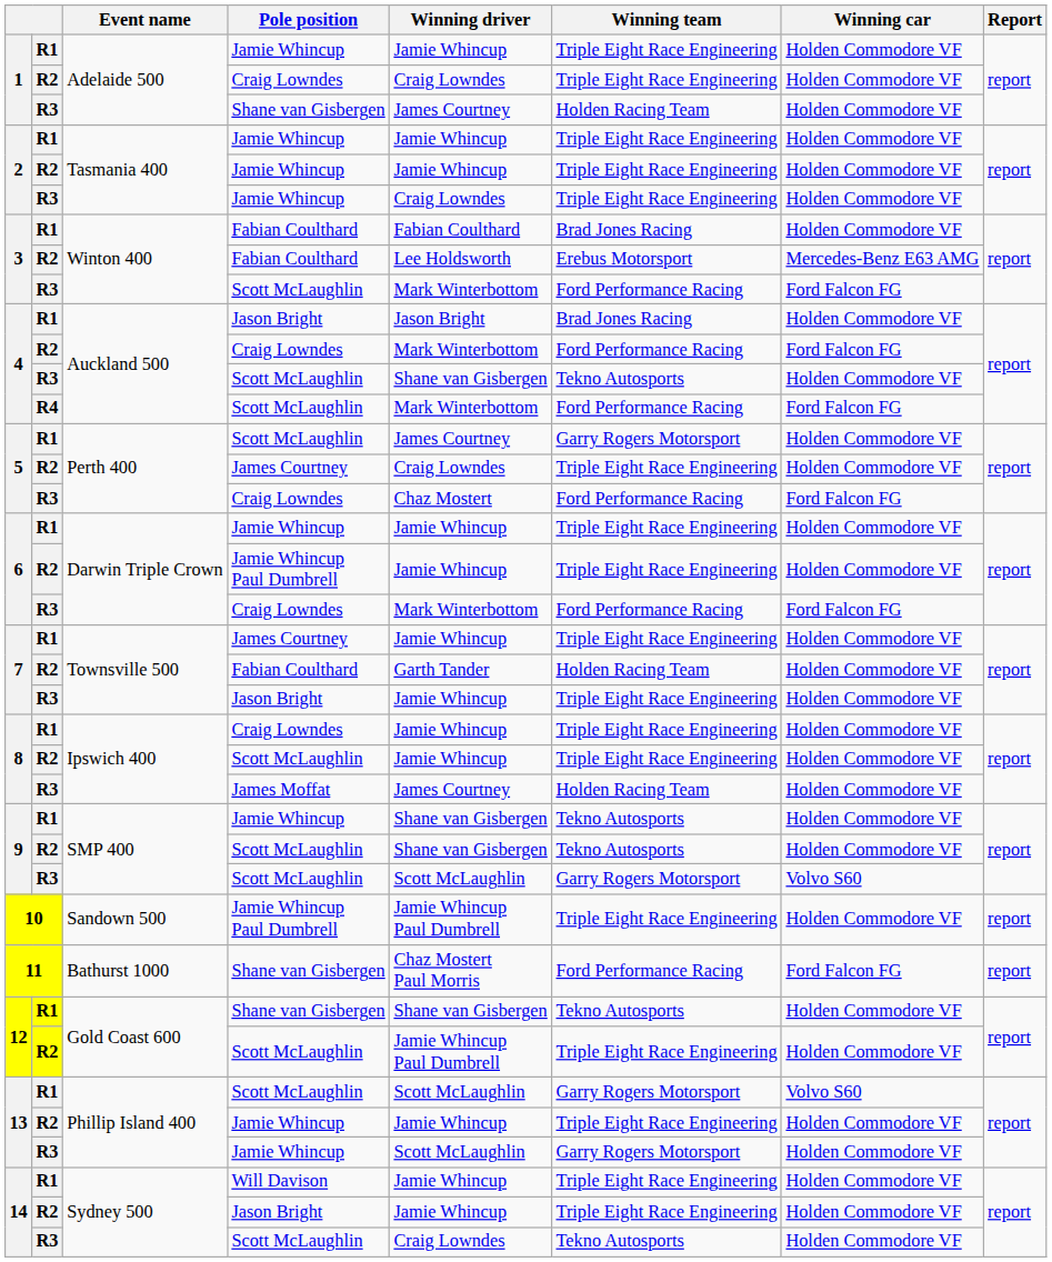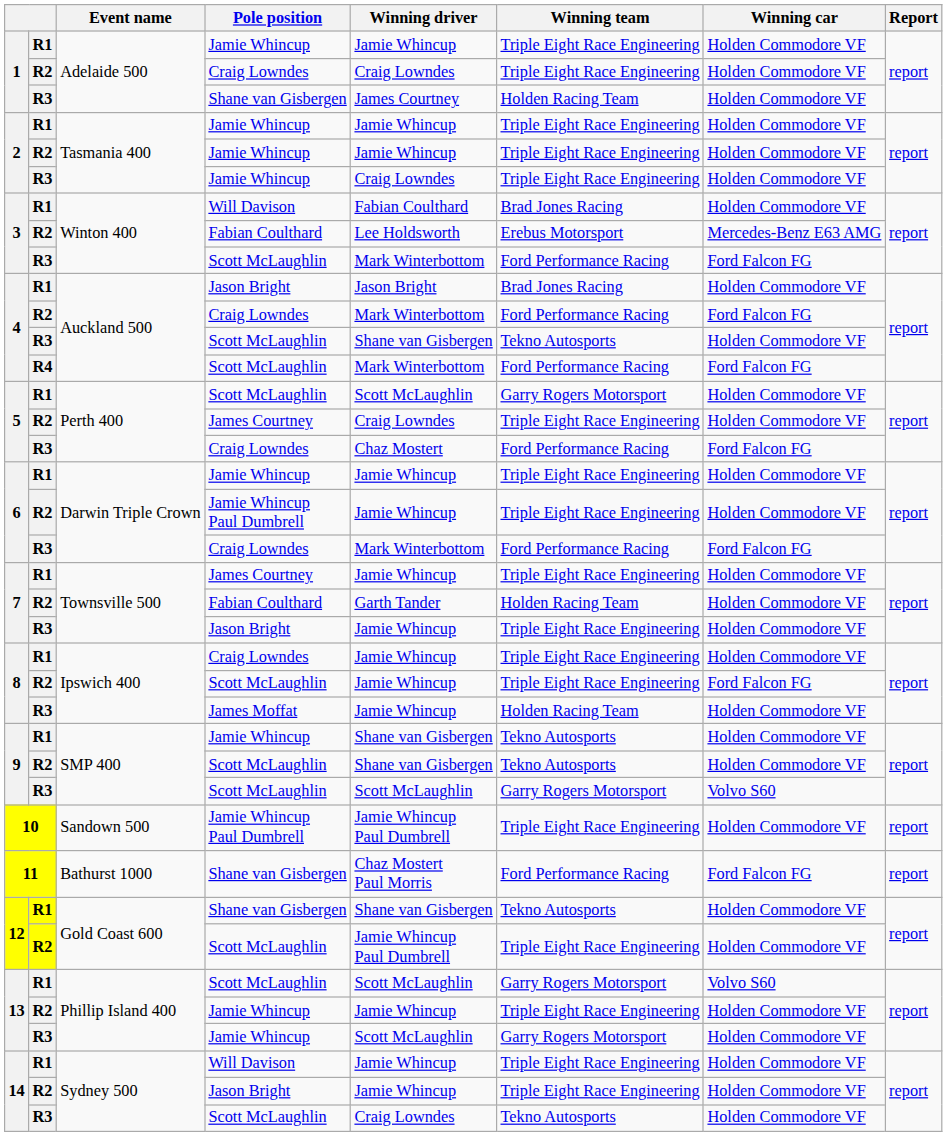 <table class="wikitable sortable" style="font-size: 85%">
 <tr>
 <th colspan="2"></th>
 <th>Event name</th>
 <th><a href='#'>Pole position</a></th>
 <th>Winning driver</th>
 <th>Winning team</th>
 <th>Winning car</th>
 <th>Report</th>
 </tr>
 <tr>
 <th rowspan=3>1</th>
 <th>R1</th>
 <td rowspan=3>Adelaide 500</td>
 <td> <a href='#'>Jamie Whincup</a></td>
 <td> <a href='#'>Jamie Whincup</a></td>
 <td nowrap><a href='#'>Triple Eight Race Engineering</a></td>
 <td><a href='#'>Holden Commodore VF</a></td>
 <td rowspan=3><a href='#'>report</a></td>
 </tr>
 <tr>
 <th>R2</th>
 <td> <a href='#'>Craig Lowndes</a></td>
 <td> <a href='#'>Craig Lowndes</a></td>
 <td><a href='#'>Triple Eight Race Engineering</a></td>
 <td><a href='#'>Holden Commodore VF</a></td>
 </tr>
 <tr>
 <th>R3</th>
 <td nowrap> <a href='#'>Shane van Gisbergen</a></td>
 <td> <a href='#'>James Courtney</a></td>
 <td><a href='#'>Holden Racing Team</a></td>
 <td><a href='#'>Holden Commodore VF</a></td>
 </tr>
 <tr>
 <th rowspan=3>2</th>
 <th>R1</th>
 <td rowspan=3>Tasmania 400</td>
 <td> <a href='#'>Jamie Whincup</a></td>
 <td> <a href='#'>Jamie Whincup</a></td>
 <td><a href='#'>Triple Eight Race Engineering</a></td>
 <td><a href='#'>Holden Commodore VF</a></td>
 <td rowspan=3><a href='#'>report</a></td>
 </tr>
 <tr>
 <th>R2</th>
 <td> <a href='#'>Jamie Whincup</a></td>
 <td> <a href='#'>Jamie Whincup</a></td>
 <td><a href='#'>Triple Eight Race Engineering</a></td>
 <td><a href='#'>Holden Commodore VF</a></td>
 </tr>
 <tr>
 <th>R3</th>
 <td> <a href='#'>Jamie Whincup</a></td>
 <td> <a href='#'>Craig Lowndes</a></td>
 <td><a href='#'>Triple Eight Race Engineering</a></td>
 <td><a href='#'>Holden Commodore VF</a></td>
 </tr>
 <tr>
 <th rowspan=3>3</th>
 <th>R1</th>
 <td rowspan=3>Winton 400</td>
-<td> <a href='#'>Fabian Coulthard</a></td>
+<td> <a href='#'>Will Davison</a></td>
 <td> <a href='#'>Fabian Coulthard</a></td>
 <td><a href='#'>Brad Jones Racing</a></td>
 <td><a href='#'>Holden Commodore VF</a></td>
 <td rowspan=3><a href='#'>report</a></td>
 </tr>
 <tr>
 <th>R2</th>
 <td> <a href='#'>Fabian Coulthard</a></td>
 <td> <a href='#'>Lee Holdsworth</a></td>
 <td><a href='#'>Erebus Motorsport</a></td>
 <td nowrap><a href='#'>Mercedes-Benz E63 AMG</a></td>
 </tr>
 <tr>
 <th>R3</th>
 <td> <a href='#'>Scott McLaughlin</a></td>
 <td> <a href='#'>Mark Winterbottom</a></td>
 <td><a href='#'>Ford Performance Racing</a></td>
 <td><a href='#'>Ford Falcon FG</a></td>
 </tr>
 <tr>
 <th rowspan=4>4</th>
 <th>R1</th>
 <td rowspan=4>Auckland 500</td>
 <td> <a href='#'>Jason Bright</a></td>
 <td> <a href='#'>Jason Bright</a></td>
 <td><a href='#'>Brad Jones Racing</a></td>
 <td><a href='#'>Holden Commodore VF</a></td>
 <td rowspan=4><a href='#'>report</a></td>
 </tr>
 <tr>
 <th>R2</th>
 <td> <a href='#'>Craig Lowndes</a></td>
 <td> <a href='#'>Mark Winterbottom</a></td>
 <td><a href='#'>Ford Performance Racing</a></td>
 <td><a href='#'>Ford Falcon FG</a></td>
 </tr>
 <tr>
 <th>R3</th>
 <td> <a href='#'>Scott McLaughlin</a></td>
 <td nowrap> <a href='#'>Shane van Gisbergen</a></td>
 <td><a href='#'>Tekno Autosports</a></td>
 <td><a href='#'>Holden Commodore VF</a></td>
 </tr>
 <tr>
 <th>R4</th>
 <td> <a href='#'>Scott McLaughlin</a></td>
 <td> <a href='#'>Mark Winterbottom</a></td>
 <td><a href='#'>Ford Performance Racing</a></td>
 <td><a href='#'>Ford Falcon FG</a></td>
 </tr>
 <tr>
 <th rowspan=3>5</th>
 <th>R1</th>
 <td rowspan=3>Perth 400</td>
 <td> <a href='#'>Scott McLaughlin</a></td>
-<td> <a href='#'>James Courtney</a></td>
+<td> <a href='#'>Scott McLaughlin</a></td>
 <td><a href='#'>Garry Rogers Motorsport</a></td>
 <td><a href='#'>Holden Commodore VF</a></td>
 <td rowspan=3><a href='#'>report</a></td>
 </tr>
 <tr>
 <th>R2</th>
 <td> <a href='#'>James Courtney</a></td>
 <td> <a href='#'>Craig Lowndes</a></td>
 <td><a href='#'>Triple Eight Race Engineering</a></td>
 <td><a href='#'>Holden Commodore VF</a></td>
 </tr>
 <tr>
 <th>R3</th>
 <td> <a href='#'>Craig Lowndes</a></td>
 <td> <a href='#'>Chaz Mostert</a></td>
 <td><a href='#'>Ford Performance Racing</a></td>
 <td><a href='#'>Ford Falcon FG</a></td>
 </tr>
 <tr>
 <th rowspan=3>6</th>
 <th>R1</th>
 <td rowspan=3 nowrap>Darwin Triple Crown</td>
 <td> <a href='#'>Jamie Whincup</a></td>
 <td> <a href='#'>Jamie Whincup</a></td>
 <td><a href='#'>Triple Eight Race Engineering</a></td>
 <td><a href='#'>Holden Commodore VF</a></td>
 <td rowspan=3><a href='#'>report</a></td>
 </tr>
 <tr>
 <th>R2</th>
 <td> <a href='#'>Jamie Whincup</a><br> <a href='#'>Paul Dumbrell</a></td>
 <td> <a href='#'>Jamie Whincup</a></td>
 <td><a href='#'>Triple Eight Race Engineering</a></td>
 <td><a href='#'>Holden Commodore VF</a></td>
 </tr>
 <tr>
 <th>R3</th>
 <td> <a href='#'>Craig Lowndes</a></td>
 <td> <a href='#'>Mark Winterbottom</a></td>
 <td><a href='#'>Ford Performance Racing</a></td>
 <td><a href='#'>Ford Falcon FG</a></td>
 </tr>
 <tr>
 <th rowspan=3>7</th>
 <th>R1</th>
 <td rowspan=3>Townsville 500</td>
 <td> <a href='#'>James Courtney</a></td>
 <td> <a href='#'>Jamie Whincup</a></td>
 <td><a href='#'>Triple Eight Race Engineering</a></td>
 <td><a href='#'>Holden Commodore VF</a></td>
 <td rowspan=3><a href='#'>report</a></td>
 </tr>
 <tr>
 <th>R2</th>
 <td> <a href='#'>Fabian Coulthard</a></td>
 <td> <a href='#'>Garth Tander</a></td>
 <td><a href='#'>Holden Racing Team</a></td>
 <td><a href='#'>Holden Commodore VF</a></td>
 </tr>
 <tr>
 <th>R3</th>
 <td> <a href='#'>Jason Bright</a></td>
 <td> <a href='#'>Jamie Whincup</a></td>
 <td><a href='#'>Triple Eight Race Engineering</a></td>
 <td><a href='#'>Holden Commodore VF</a></td>
 </tr>
 <tr>
 <th rowspan=3>8</th>
 <th>R1</th>
 <td rowspan=3>Ipswich 400</td>
 <td> <a href='#'>Craig Lowndes</a></td>
 <td> <a href='#'>Jamie Whincup</a></td>
 <td><a href='#'>Triple Eight Race Engineering</a></td>
 <td><a href='#'>Holden Commodore VF</a></td>
 <td rowspan=3><a href='#'>report</a></td>
 </tr>
 <tr>
 <th>R2</th>
 <td> <a href='#'>Scott McLaughlin</a></td>
 <td> <a href='#'>Jamie Whincup</a></td>
 <td><a href='#'>Triple Eight Race Engineering</a></td>
-<td><a href='#'>Holden Commodore VF</a></td>
+<td><a href='#'>Ford Falcon FG</a></td>
 </tr>
 <tr>
 <th>R3</th>
 <td> <a href='#'>James Moffat</a></td>
-<td> <a href='#'>James Courtney</a></td>
+<td> <a href='#'>Jamie Whincup</a></td>
 <td><a href='#'>Holden Racing Team</a></td>
 <td><a href='#'>Holden Commodore VF</a></td>
 </tr>
 <tr>
 <th rowspan=3>9</th>
 <th>R1</th>
 <td rowspan=3>SMP 400</td>
 <td> <a href='#'>Jamie Whincup</a></td>
 <td> <a href='#'>Shane van Gisbergen</a></td>
 <td><a href='#'>Tekno Autosports</a></td>
 <td><a href='#'>Holden Commodore VF</a></td>
 <td rowspan=3><a href='#'>report</a></td>
 </tr>
 <tr>
 <th>R2</th>
 <td> <a href='#'>Scott McLaughlin</a></td>
 <td> <a href='#'>Shane van Gisbergen</a></td>
 <td><a href='#'>Tekno Autosports</a></td>
 <td><a href='#'>Holden Commodore VF</a></td>
 </tr>
 <tr>
 <th>R3</th>
 <td> <a href='#'>Scott McLaughlin</a></td>
 <td> <a href='#'>Scott McLaughlin</a></td>
 <td><a href='#'>Garry Rogers Motorsport</a></td>
 <td><a href='#'>Volvo S60</a></td>
 </tr>
 <tr>
 <th colspan=2 style="background:#ffff00;">10</th>
 <td>Sandown 500</td>
 <td> <a href='#'>Jamie Whincup</a><br> <a href='#'>Paul Dumbrell</a></td>
 <td> <a href='#'>Jamie Whincup</a><br> <a href='#'>Paul Dumbrell</a></td>
 <td><a href='#'>Triple Eight Race Engineering</a></td>
 <td><a href='#'>Holden Commodore VF</a></td>
 <td><a href='#'>report</a></td>
 </tr>
 <tr>
 <th colspan=2 style="background:#ffff00;">11</th>
 <td>Bathurst 1000</td>
 <td> <a href='#'>Shane van Gisbergen</a></td>
 <td> <a href='#'>Chaz Mostert</a><br> <a href='#'>Paul Morris</a></td>
 <td><a href='#'>Ford Performance Racing</a></td>
 <td><a href='#'>Ford Falcon FG</a></td>
 <td><a href='#'>report</a></td>
 </tr>
 <tr>
 <th rowspan=2 style="background:#ffff00;">12</th>
 <th style="background:#ffff00;">R1</th>
 <td rowspan=2>Gold Coast 600</td>
 <td> <a href='#'>Shane van Gisbergen</a></td>
 <td nowrap> <a href='#'>Shane van Gisbergen</a></td>
 <td><a href='#'>Tekno Autosports</a></td>
 <td><a href='#'>Holden Commodore VF</a></td>
 <td rowspan=2><a href='#'>report</a></td>
 </tr>
 <tr>
 <th style="background:#ffff00;">R2</th>
 <td> <a href='#'>Scott McLaughlin</a></td>
 <td> <a href='#'>Jamie Whincup</a><br> <a href='#'>Paul Dumbrell</a></td>
 <td><a href='#'>Triple Eight Race Engineering</a></td>
 <td><a href='#'>Holden Commodore VF</a></td>
 </tr>
 <tr>
 <th rowspan=3>13</th>
 <th>R1</th>
 <td rowspan=3>Phillip Island 400</td>
 <td> <a href='#'>Scott McLaughlin</a></td>
 <td> <a href='#'>Scott McLaughlin</a></td>
 <td><a href='#'>Garry Rogers Motorsport</a></td>
 <td><a href='#'>Volvo S60</a></td>
 <td rowspan=3><a href='#'>report</a></td>
 </tr>
 <tr>
 <th>R2</th>
 <td> <a href='#'>Jamie Whincup</a></td>
 <td> <a href='#'>Jamie Whincup</a></td>
 <td><a href='#'>Triple Eight Race Engineering</a></td>
 <td><a href='#'>Holden Commodore VF</a></td>
 </tr>
 <tr>
 <th>R3</th>
 <td> <a href='#'>Jamie Whincup</a></td>
 <td> <a href='#'>Scott McLaughlin</a></td>
 <td><a href='#'>Garry Rogers Motorsport</a></td>
 <td><a href='#'>Holden Commodore VF</a></td>
 </tr>
 <tr>
 <th rowspan=3>14</th>
 <th>R1</th>
 <td rowspan=3>Sydney 500</td>
 <td> <a href='#'>Will Davison</a></td>
 <td> <a href='#'>Jamie Whincup</a></td>
 <td><a href='#'>Triple Eight Race Engineering</a></td>
 <td><a href='#'>Holden Commodore VF</a></td>
 <td rowspan=3><a href='#'>report</a></td>
 </tr>
 <tr>
 <th>R2</th>
 <td> <a href='#'>Jason Bright</a></td>
 <td> <a href='#'>Jamie Whincup</a></td>
 <td><a href='#'>Triple Eight Race Engineering</a></td>
 <td><a href='#'>Holden Commodore VF</a></td>
 </tr>
 <tr>
 <th>R3</th>
 <td> <a href='#'>Scott McLaughlin</a></td>
 <td> <a href='#'>Craig Lowndes</a></td>
 <td><a href='#'>Tekno Autosports</a></td>
 <td><a href='#'>Holden Commodore VF</a></td>
 </tr>
 </table>
